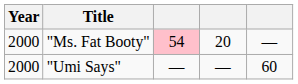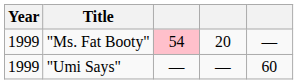 <table class="wikitable">
 <tr>
 <th>Year</th>
 <th>Title</th>
 <th width="40"></th>
 <th width="40"></th>
 <th width="40"></th>
 </tr>
 <tr>
-<td>2000</td>
+<td>1999</td>
 <td>"Ms. Fat Booty"</td>
 <td style="background: pink; text-align:center;">54</td>
 <td style="text-align:center;">20</td>
 <td style="text-align:center;">—</td>
 </tr>
 <tr>
-<td>2000</td>
+<td>1999</td>
 <td>"Umi Says"</td>
 <td style="text-align:center;">—</td>
 <td style="text-align:center;">—</td>
 <td style="text-align:center;">60</td>
 </tr>
 </table>
